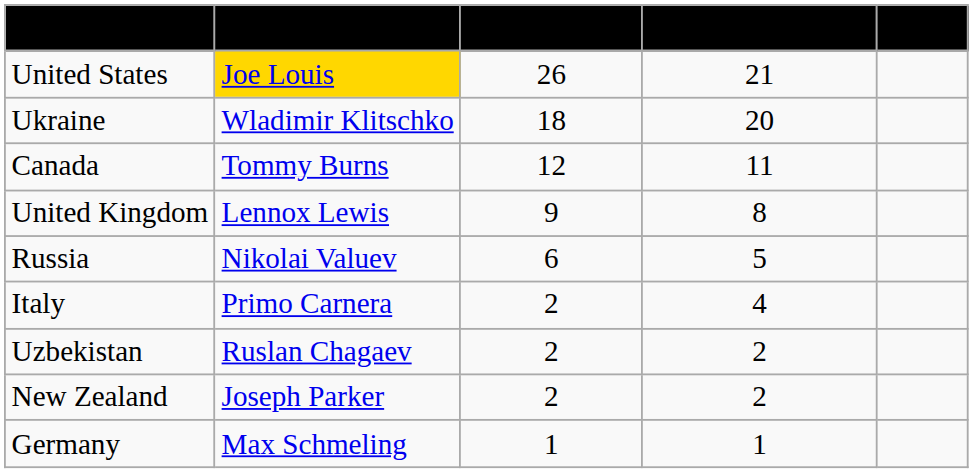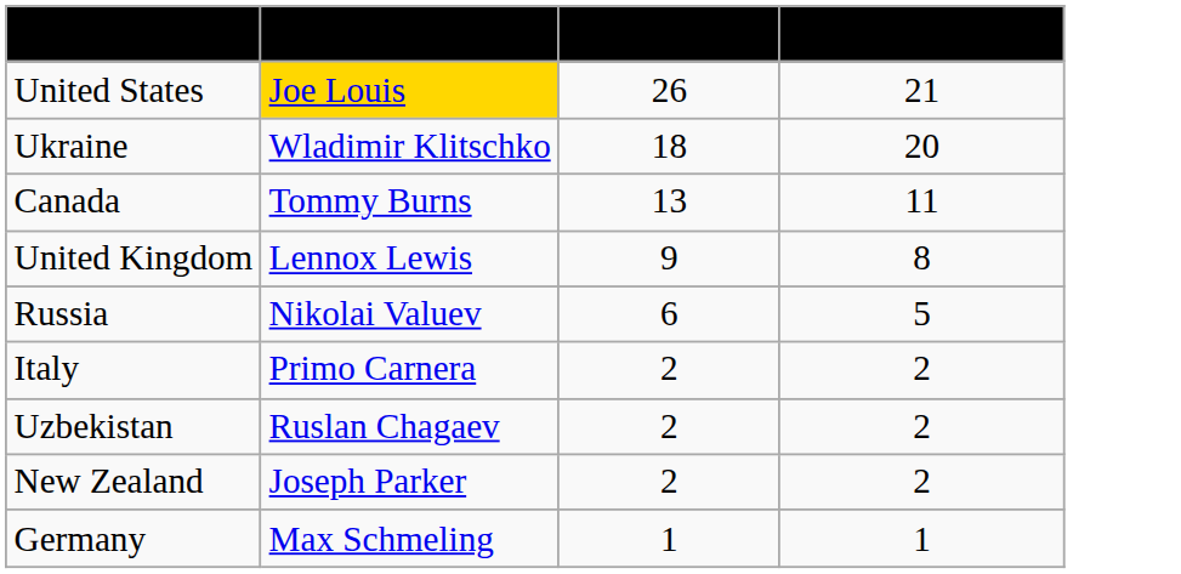 <table class="wikitable sortable">
 <tr>
 <th style="background: #D1EEEE; background: black;« width=»10%"><span>Country</span></th>
 <th style="background: #D1EEEE; background: black;« width=»10%"><span>Champion</span></th>
 <th style="background: #D1EEEE; background: black;« width=»10%"><span>Title defenses</span></th>
 <th style="background: #D1EEEE; background: black;« width=»10%"><span>Beaten opponents</span></th>
-<th style="background: #D1EEEE; background: black;« width=»10%"><span>Fights</span></th>
 </tr>
 <tr>
 <td>United States</td>
 <td align=left style="background: gold;"><a href='#'>Joe Louis</a></td>
 <td align=center>26</td>
 <td align=center>21</td>
-<td></td>
 </tr>
 <tr>
 <td>Ukraine</td>
 <td align=left><a href='#'>Wladimir Klitschko</a></td>
 <td align=center>18</td>
 <td align=center>20</td>
-<td></td>
 </tr>
 <tr>
 <td>Canada</td>
 <td align=left><a href='#'>Tommy Burns</a></td>
-<td align=center>12</td>
+<td align=center>13</td>
 <td align=center>11</td>
-<td></td>
 </tr>
 <tr>
 <td>United Kingdom</td>
 <td align=left><a href='#'>Lennox Lewis</a></td>
 <td align=center>9</td>
 <td align=center>8</td>
-<td></td>
 </tr>
 <tr>
 <td>Russia</td>
 <td align=left><a href='#'>Nikolai Valuev</a></td>
 <td align=center>6</td>
 <td align=center>5</td>
-<td></td>
 </tr>
 <tr>
 <td>Italy</td>
 <td align=left><a href='#'>Primo Carnera</a></td>
 <td align=center>2</td>
-<td align=center>4</td>
-<td></td>
+<td align=center>2</td>
 </tr>
 <tr>
 <td>Uzbekistan</td>
 <td align=left><a href='#'>Ruslan Chagaev</a></td>
 <td align=center>2</td>
 <td align=center>2</td>
-<td></td>
 </tr>
 <tr>
 <td>New Zealand</td>
 <td align=left><a href='#'>Joseph Parker</a></td>
 <td align=center>2</td>
 <td align=center>2</td>
-<td></td>
 </tr>
 <tr>
 <td>Germany</td>
 <td align="left"><a href='#'>Max Schmeling</a></td>
 <td align=center>1</td>
 <td align=center>1</td>
-<td></td>
 </tr>
 </table>
